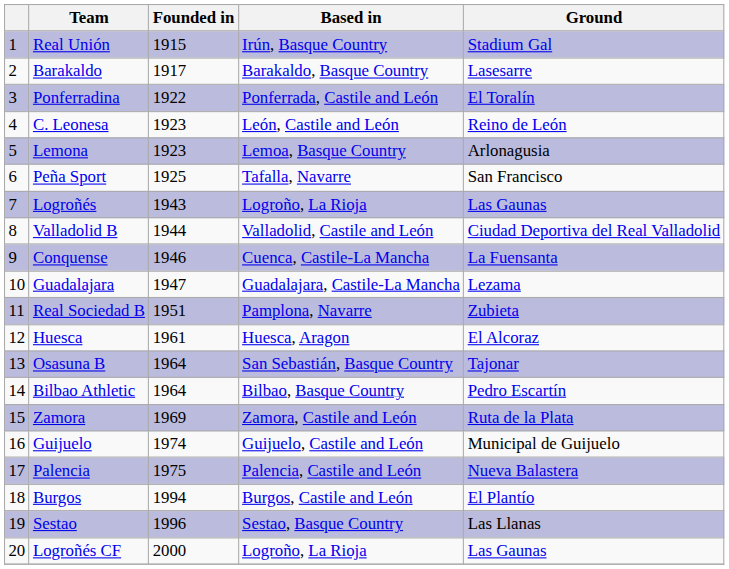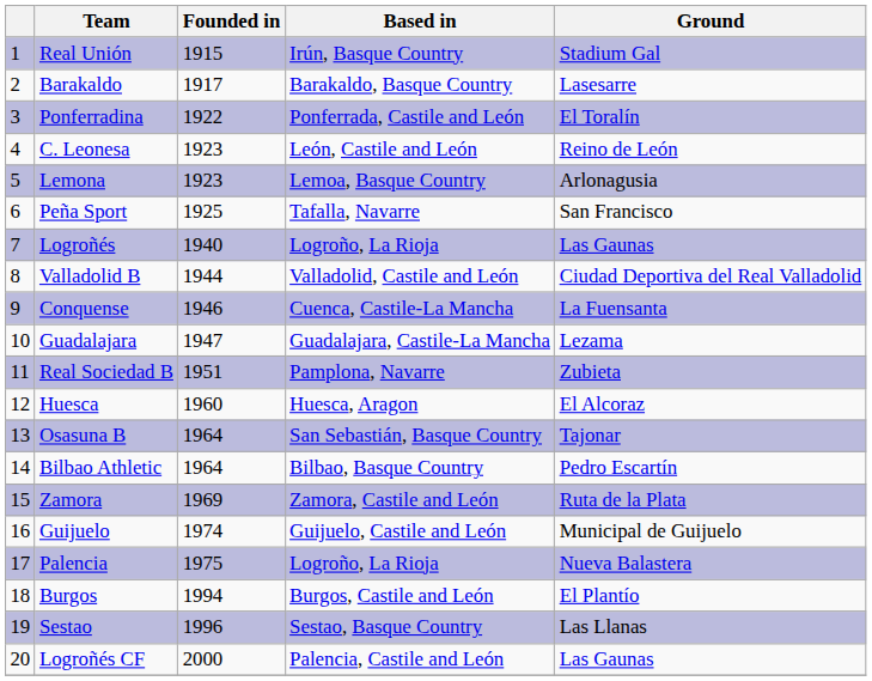 <table class="wikitable">
 <tr>
 <th></th>
 <th>Team</th>
 <th>Founded in</th>
 <th>Based in</th>
 <th>Ground</th>
 </tr>
 <tr style="background:#BBBBDD;">
 <td>1</td>
 <td><a href='#'>Real Unión</a></td>
 <td>1915</td>
 <td><a href='#'>Irún</a>, <a href='#'>Basque Country</a></td>
 <td><a href='#'>Stadium Gal</a></td>
 </tr>
 <tr>
 <td>2</td>
 <td><a href='#'>Barakaldo</a></td>
 <td>1917</td>
 <td><a href='#'>Barakaldo</a>, <a href='#'>Basque Country</a></td>
 <td><a href='#'>Lasesarre</a></td>
 </tr>
 <tr style="background:#BBBBDD;">
 <td>3</td>
 <td><a href='#'>Ponferradina</a></td>
 <td>1922</td>
 <td><a href='#'>Ponferrada</a>, <a href='#'>Castile and León</a></td>
 <td><a href='#'>El Toralín</a></td>
 </tr>
 <tr>
 <td>4</td>
 <td><a href='#'>C. Leonesa</a></td>
 <td>1923</td>
 <td><a href='#'>León</a>, <a href='#'>Castile and León</a></td>
 <td><a href='#'>Reino de León</a></td>
 </tr>
 <tr style="background:#BBBBDD;">
 <td>5</td>
 <td><a href='#'>Lemona</a></td>
 <td>1923</td>
 <td><a href='#'>Lemoa</a>, <a href='#'>Basque Country</a></td>
 <td>Arlonagusia</td>
 </tr>
 <tr>
 <td>6</td>
 <td><a href='#'>Peña Sport</a></td>
 <td>1925</td>
 <td><a href='#'>Tafalla</a>, <a href='#'>Navarre</a></td>
 <td>San Francisco</td>
 </tr>
 <tr style="background:#BBBBDD;">
 <td>7</td>
 <td><a href='#'>Logroñés</a></td>
-<td>1943</td>
+<td>1940</td>
 <td><a href='#'>Logroño</a>, <a href='#'>La Rioja</a></td>
 <td><a href='#'>Las Gaunas</a></td>
 </tr>
 <tr>
 <td>8</td>
 <td><a href='#'>Valladolid B</a></td>
 <td>1944</td>
 <td><a href='#'>Valladolid</a>, <a href='#'>Castile and León</a></td>
 <td><a href='#'>Ciudad Deportiva del Real Valladolid</a></td>
 </tr>
 <tr style="background:#BBBBDD;">
 <td>9</td>
 <td><a href='#'>Conquense</a></td>
 <td>1946</td>
 <td><a href='#'>Cuenca</a>, <a href='#'>Castile-La Mancha</a></td>
 <td><a href='#'>La Fuensanta</a></td>
 </tr>
 <tr>
 <td>10</td>
 <td><a href='#'>Guadalajara</a></td>
 <td>1947</td>
 <td><a href='#'>Guadalajara</a>, <a href='#'>Castile-La Mancha</a></td>
 <td><a href='#'>Lezama</a></td>
 </tr>
 <tr style="background:#BBBBDD;">
 <td>11</td>
 <td><a href='#'>Real Sociedad B</a></td>
 <td>1951</td>
 <td><a href='#'>Pamplona</a>, <a href='#'>Navarre</a></td>
 <td><a href='#'>Zubieta</a></td>
 </tr>
 <tr>
 <td>12</td>
 <td><a href='#'>Huesca</a></td>
-<td>1961</td>
+<td>1960</td>
 <td><a href='#'>Huesca</a>, <a href='#'>Aragon</a></td>
 <td><a href='#'>El Alcoraz</a></td>
 </tr>
 <tr style="background:#BBBBDD;">
 <td>13</td>
 <td><a href='#'>Osasuna B</a></td>
 <td>1964</td>
 <td><a href='#'>San Sebastián</a>, <a href='#'>Basque Country</a></td>
 <td><a href='#'>Tajonar</a></td>
 </tr>
 <tr>
 <td>14</td>
 <td><a href='#'>Bilbao Athletic</a></td>
 <td>1964</td>
 <td><a href='#'>Bilbao</a>, <a href='#'>Basque Country</a></td>
 <td><a href='#'>Pedro Escartín</a></td>
 </tr>
 <tr style="background:#BBBBDD;">
 <td>15</td>
 <td><a href='#'>Zamora</a></td>
 <td>1969</td>
 <td><a href='#'>Zamora</a>, <a href='#'>Castile and León</a></td>
 <td><a href='#'>Ruta de la Plata</a></td>
 </tr>
 <tr>
 <td>16</td>
 <td><a href='#'>Guijuelo</a></td>
 <td>1974</td>
 <td><a href='#'>Guijuelo</a>, <a href='#'>Castile and León</a></td>
 <td>Municipal de Guijuelo</td>
 </tr>
 <tr style="background:#BBBBDD;">
 <td>17</td>
 <td><a href='#'>Palencia</a></td>
 <td>1975</td>
-<td><a href='#'>Palencia</a>, <a href='#'>Castile and León</a></td>
+<td><a href='#'>Logroño</a>, <a href='#'>La Rioja</a></td>
 <td><a href='#'>Nueva Balastera</a></td>
 </tr>
 <tr>
 <td>18</td>
 <td><a href='#'>Burgos</a></td>
 <td>1994</td>
 <td><a href='#'>Burgos</a>, <a href='#'>Castile and León</a></td>
 <td><a href='#'>El Plantío</a></td>
 </tr>
 <tr style="background:#BBBBDD;">
 <td>19</td>
 <td><a href='#'>Sestao</a></td>
 <td>1996</td>
 <td><a href='#'>Sestao</a>, <a href='#'>Basque Country</a></td>
 <td>Las Llanas</td>
 </tr>
 <tr>
 <td>20</td>
 <td><a href='#'>Logroñés CF</a></td>
 <td>2000</td>
-<td><a href='#'>Logroño</a>, <a href='#'>La Rioja</a></td>
+<td><a href='#'>Palencia</a>, <a href='#'>Castile and León</a></td>
 <td><a href='#'>Las Gaunas</a></td>
 </tr>
 <tr style="background:#BBBBDD;">
 </tr>
 </table>
